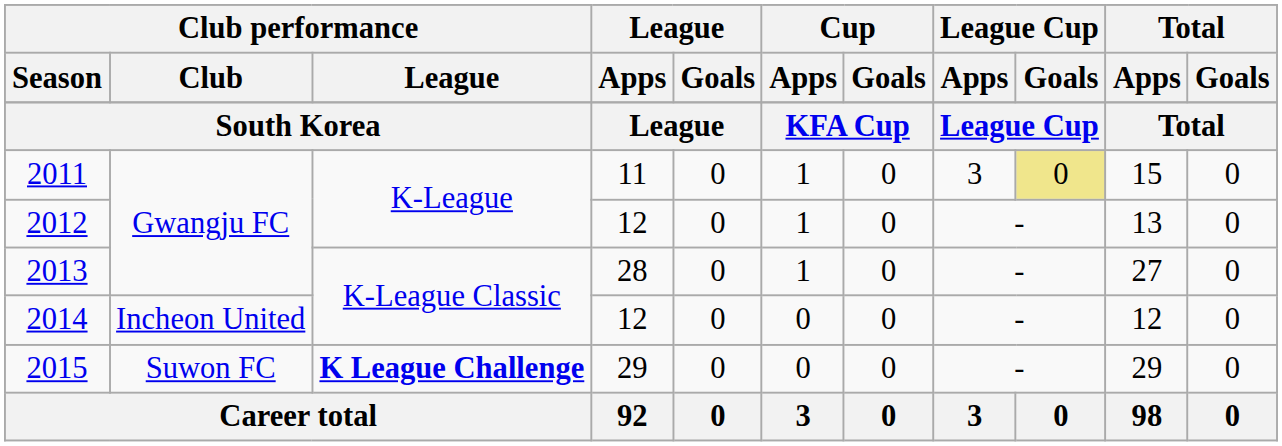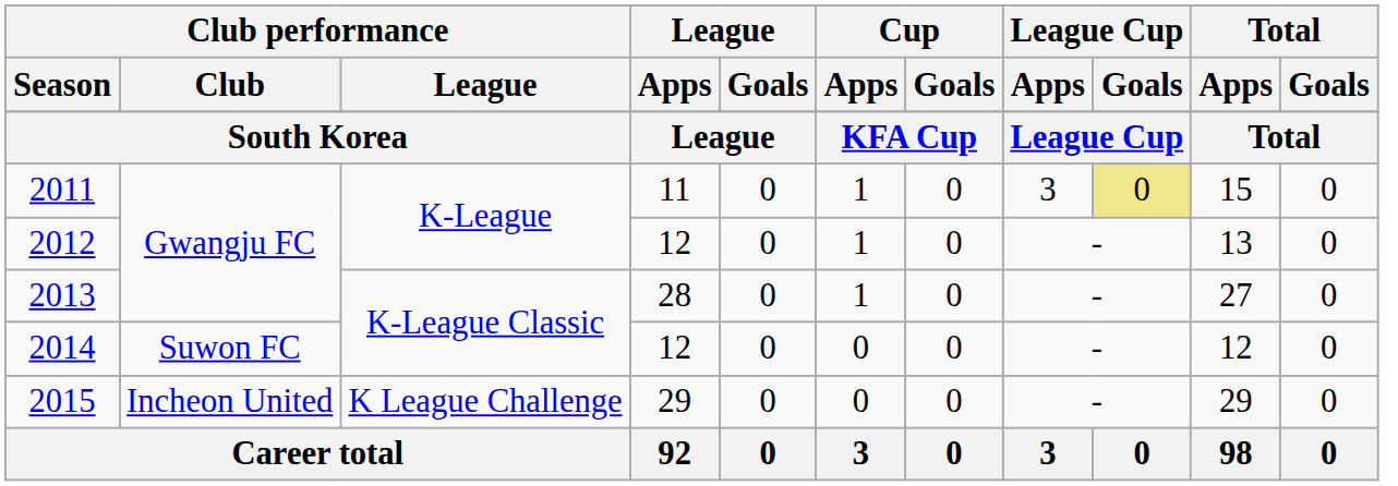 <table class="wikitable" style="text-align:center">
 <tr>
 <th colspan=3>Club performance</th>
 <th colspan=2>League</th>
 <th colspan=2>Cup</th>
 <th colspan=2>League Cup</th>
 <th colspan=2>Total</th>
 </tr>
 <tr>
 <th>Season</th>
 <th>Club</th>
 <th>League</th>
 <th>Apps</th>
 <th>Goals</th>
 <th>Apps</th>
 <th>Goals</th>
 <th>Apps</th>
 <th>Goals</th>
 <th>Apps</th>
 <th>Goals</th>
 </tr>
 <tr>
 </tr>
 <tr>
 <th colspan=3>South Korea</th>
 <th colspan=2>League</th>
 <th colspan=2><a href='#'>KFA Cup</a></th>
 <th colspan=2><a href='#'>League Cup</a></th>
 <th colspan=2>Total</th>
 </tr>
 <tr>
 <td><a href='#'>2011</a></td>
 <td rowspan="3"><a href='#'>Gwangju FC</a></td>
 <td rowspan="2"><a href='#'>K-League</a></td>
 <td>11</td>
 <td>0</td>
 <td>1</td>
 <td>0</td>
 <td>3</td>
 <td style="background: khaki;">0</td>
 <td>15</td>
 <td>0</td>
 </tr>
 <tr>
 <td><a href='#'>2012</a></td>
 <td>12</td>
 <td>0</td>
 <td>1</td>
 <td>0</td>
 <td colspan="2">-</td>
 <td>13</td>
 <td>0</td>
 </tr>
 <tr>
 <td><a href='#'>2013</a></td>
 <td rowspan="2"><a href='#'>K-League Classic</a></td>
 <td>28</td>
 <td>0</td>
 <td>1</td>
 <td>0</td>
 <td colspan="2">-</td>
 <td>27</td>
 <td>0</td>
 </tr>
 <tr>
 <td><a href='#'>2014</a></td>
-<td rowspan="1"><a href='#'>Incheon United</a></td>
+<td rowspan="1"><a href='#'>Suwon FC</a></td>
 <td>12</td>
 <td>0</td>
 <td>0</td>
 <td>0</td>
 <td colspan="2">-</td>
 <td>12</td>
 <td>0</td>
 </tr>
 <tr>
 <td><a href='#'>2015</a></td>
-<td rowspan="1"><a href='#'>Suwon FC</a></td>
-<td><strong><a href='#'>K League Challenge</a></strong></td>
+<td rowspan="1"><a href='#'>Incheon United</a></td>
+<td><a href='#'>K League Challenge</a></td>
 <td>29</td>
 <td>0</td>
 <td>0</td>
 <td>0</td>
 <td colspan="2">-</td>
 <td>29</td>
 <td>0</td>
 </tr>
 <tr>
 <th colspan=3>Career total</th>
 <th>92</th>
 <th>0</th>
 <th>3</th>
 <th>0</th>
 <th>3</th>
 <th>0</th>
 <th>98</th>
 <th>0</th>
 </tr>
 </table>
